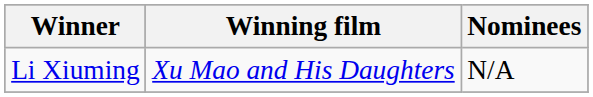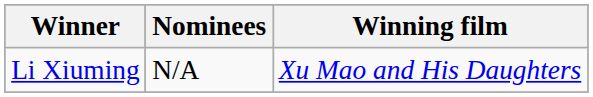 <table class="wikitable">
 <tr>
 <th>Winner</th>
+<th>Nominees</th>
 <th>Winning film</th>
-<th>Nominees</th>
 </tr>
 <tr>
 <td><a href='#'>Li Xiuming</a></td>
+<td>N/A</td>
 <td><em><a href='#'>Xu Mao and His Daughters</a></em></td>
-<td>N/A</td>
 </tr>
 </table>
